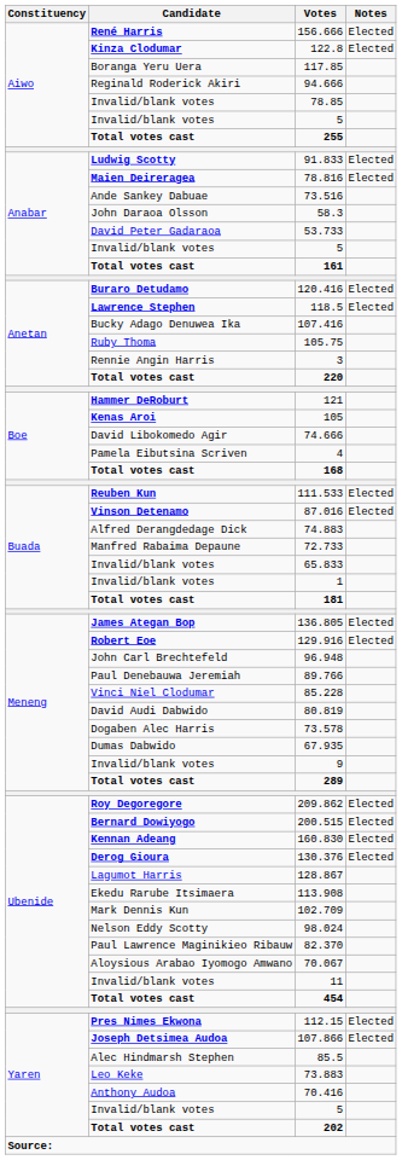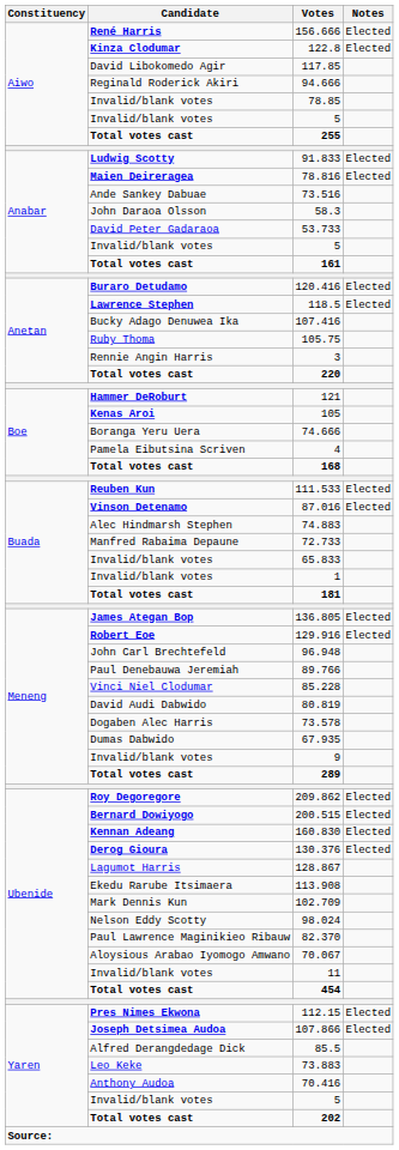 <table class=wikitable style=text-align:left>
 <tr>
 <th>Constituency</th>
 <th>Candidate</th>
 <th>Votes</th>
 <th>Notes</th>
 </tr>
 <tr>
 <td rowspan=7><a href='#'>Aiwo</a></td>
 <td><strong><a href='#'>René Harris</a></strong></td>
 <td align=right>156.666</td>
 <td>Elected</td>
 </tr>
 <tr>
 <td><strong><a href='#'>Kinza Clodumar</a></strong></td>
 <td align=right>122.8</td>
 <td>Elected</td>
 </tr>
 <tr>
-<td>Boranga Yeru Uera</td>
+<td>David Libokomedo Agir</td>
 <td align=right>117.85</td>
 <td></td>
 </tr>
 <tr>
 <td>Reginald Roderick Akiri</td>
 <td align=right>94.666</td>
 <td></td>
 </tr>
 <tr>
 <td>Invalid/blank votes</td>
 <td align=right>78.85</td>
 <td></td>
 </tr>
 <tr>
 <td>Invalid/blank votes</td>
 <td align=right>5</td>
 <td></td>
 </tr>
 <tr>
 <td><strong>Total votes cast</strong></td>
 <td align=right><strong>255</strong></td>
 <td></td>
 </tr>
 <tr>
 <th colspan=4></th>
 </tr>
 <tr>
 <td rowspan=7><a href='#'>Anabar</a></td>
 <td><strong><a href='#'>Ludwig Scotty</a></strong></td>
 <td align=right>91.833</td>
 <td>Elected</td>
 </tr>
 <tr>
 <td><strong><a href='#'>Maien Deireragea</a></strong></td>
 <td align=right>78.816</td>
 <td>Elected</td>
 </tr>
 <tr>
 <td>Ande Sankey Dabuae</td>
 <td align=right>73.516</td>
 <td></td>
 </tr>
 <tr>
 <td>John Daraoa Olsson</td>
 <td align=right>58.3</td>
 <td></td>
 </tr>
 <tr>
 <td><a href='#'>David Peter Gadaraoa</a></td>
 <td align=right>53.733</td>
 <td></td>
 </tr>
 <tr>
 <td>Invalid/blank votes</td>
 <td align=right>5</td>
 <td></td>
 </tr>
 <tr>
 <td><strong>Total votes cast</strong></td>
 <td align=right><strong>161</strong></td>
 <td></td>
 </tr>
 <tr>
 <th colspan=4></th>
 </tr>
 <tr>
 <td rowspan=6><a href='#'>Anetan</a></td>
 <td><strong><a href='#'>Buraro Detudamo</a></strong></td>
 <td align=right>120.416</td>
 <td>Elected</td>
 </tr>
 <tr>
 <td><strong><a href='#'>Lawrence Stephen</a></strong></td>
 <td align=right>118.5</td>
 <td>Elected</td>
 </tr>
 <tr>
 <td>Bucky Adago Denuwea Ika</td>
 <td align=right>107.416</td>
 <td></td>
 </tr>
 <tr>
 <td><a href='#'>Ruby Thoma</a></td>
 <td align=right>105.75</td>
 <td></td>
 </tr>
 <tr>
 <td>Rennie Angin Harris</td>
 <td align=right>3</td>
 <td></td>
 </tr>
 <tr>
 <td><strong>Total votes cast</strong></td>
 <td align=right><strong>220</strong></td>
 <td></td>
 </tr>
 <tr>
 <th colspan=4></th>
 </tr>
 <tr>
 <td rowspan=5><a href='#'>Boe</a></td>
 <td><strong><a href='#'>Hammer DeRoburt</a></strong></td>
 <td align=right>121</td>
 <td></td>
 </tr>
 <tr>
 <td><strong><a href='#'>Kenas Aroi</a></strong></td>
 <td align=right>105</td>
 <td></td>
 </tr>
 <tr>
-<td>David Libokomedo Agir</td>
+<td>Boranga Yeru Uera</td>
 <td align=right>74.666</td>
 <td></td>
 </tr>
 <tr>
 <td>Pamela Eibutsina Scriven</td>
 <td align=right>4</td>
 <td></td>
 </tr>
 <tr>
 <td><strong>Total votes cast</strong></td>
 <td align=right><strong>168</strong></td>
 <td></td>
 </tr>
 <tr>
 <th colspan=4></th>
 </tr>
 <tr>
 <td rowspan=7><a href='#'>Buada</a></td>
 <td><strong><a href='#'>Reuben Kun</a></strong></td>
 <td align=right>111.533</td>
 <td>Elected</td>
 </tr>
 <tr>
 <td><strong><a href='#'>Vinson Detenamo</a></strong></td>
 <td align=right>87.016</td>
 <td>Elected</td>
 </tr>
 <tr>
-<td>Alfred Derangdedage Dick</td>
+<td>Alec Hindmarsh Stephen</td>
 <td align=right>74.883</td>
 <td></td>
 </tr>
 <tr>
 <td>Manfred Rabaima Depaune</td>
 <td align=right>72.733</td>
 <td></td>
 </tr>
 <tr>
 <td>Invalid/blank votes</td>
 <td align=right>65.833</td>
 <td></td>
 </tr>
 <tr>
 <td>Invalid/blank votes</td>
 <td align=right>1</td>
 <td></td>
 </tr>
 <tr>
 <td><strong>Total votes cast</strong></td>
 <td align=right><strong>181</strong></td>
 <td></td>
 </tr>
 <tr>
 <th colspan=4></th>
 </tr>
 <tr>
 <td rowspan=10><a href='#'>Meneng</a></td>
 <td><strong><a href='#'>James Ategan Bop</a></strong></td>
 <td align=right>136.805</td>
 <td>Elected</td>
 </tr>
 <tr>
 <td><strong><a href='#'>Robert Eoe</a></strong></td>
 <td align=right>129.916</td>
 <td>Elected</td>
 </tr>
 <tr>
 <td>John Carl Brechtefeld</td>
 <td align=right>96.948</td>
 <td></td>
 </tr>
 <tr>
 <td>Paul Denebauwa Jeremiah</td>
 <td align=right>89.766</td>
 <td></td>
 </tr>
 <tr>
 <td><a href='#'>Vinci Niel Clodumar</a></td>
 <td align=right>85.228</td>
 <td></td>
 </tr>
 <tr>
 <td>David Audi Dabwido</td>
 <td align=right>80.819</td>
 <td></td>
 </tr>
 <tr>
 <td>Dogaben Alec Harris</td>
 <td align=right>73.578</td>
 <td></td>
 </tr>
 <tr>
 <td>Dumas Dabwido</td>
 <td align=right>67.935</td>
 <td></td>
 </tr>
 <tr>
 <td>Invalid/blank votes</td>
 <td align=right>9</td>
 <td></td>
 </tr>
 <tr>
 <td><strong>Total votes cast</strong></td>
 <td align=right><strong>289</strong></td>
 <td></td>
 </tr>
 <tr>
 <th colspan=4></th>
 </tr>
 <tr>
 <td rowspan=12><a href='#'>Ubenide</a></td>
 <td><strong><a href='#'>Roy Degoregore</a></strong></td>
 <td align=right>209.862</td>
 <td>Elected</td>
 </tr>
 <tr>
 <td><strong><a href='#'>Bernard Dowiyogo</a></strong></td>
 <td align=right>200.515</td>
 <td>Elected</td>
 </tr>
 <tr>
 <td><strong><a href='#'>Kennan Adeang</a></strong></td>
 <td align=right>160.830</td>
 <td>Elected</td>
 </tr>
 <tr>
 <td><strong><a href='#'>Derog Gioura</a></strong></td>
 <td align=right>130.376</td>
 <td>Elected</td>
 </tr>
 <tr>
 <td><a href='#'>Lagumot Harris</a></td>
 <td align=right>128.867</td>
 <td></td>
 </tr>
 <tr>
 <td>Ekedu Rarube Itsimaera</td>
 <td align=right>113.908</td>
 <td></td>
 </tr>
 <tr>
 <td>Mark Dennis Kun</td>
 <td align=right>102.709</td>
 <td></td>
 </tr>
 <tr>
 <td>Nelson Eddy Scotty</td>
 <td align=right>98.024</td>
 <td></td>
 </tr>
 <tr>
 <td>Paul Lawrence Maginikieo Ribauw</td>
 <td align=right>82.370</td>
 <td></td>
 </tr>
 <tr>
 <td>Aloysious Arabao Iyomogo Amwano</td>
 <td align=right>70.067</td>
 <td></td>
 </tr>
 <tr>
 <td>Invalid/blank votes</td>
 <td align=right>11</td>
 <td></td>
 </tr>
 <tr>
 <td><strong>Total votes cast</strong></td>
 <td align=right><strong>454</strong></td>
 <td></td>
 </tr>
 <tr>
 <th colspan=4></th>
 </tr>
 <tr>
 <td rowspan=7><a href='#'>Yaren</a></td>
 <td><strong><a href='#'>Pres Nimes Ekwona</a></strong></td>
 <td align=right>112.15</td>
 <td>Elected</td>
 </tr>
 <tr>
 <td><strong><a href='#'>Joseph Detsimea Audoa</a></strong></td>
 <td align=right>107.866</td>
 <td>Elected</td>
 </tr>
 <tr>
-<td>Alec Hindmarsh Stephen</td>
+<td>Alfred Derangdedage Dick</td>
 <td align=right>85.5</td>
 <td></td>
 </tr>
 <tr>
 <td><a href='#'>Leo Keke</a></td>
 <td align=right>73.883</td>
 <td></td>
 </tr>
 <tr>
 <td><a href='#'>Anthony Audoa</a></td>
 <td align=right>70.416</td>
 <td></td>
 </tr>
 <tr>
 <td>Invalid/blank votes</td>
 <td align=right>5</td>
 <td></td>
 </tr>
 <tr>
 <td><strong>Total votes cast</strong></td>
 <td align=right><strong>202</strong></td>
 <td></td>
 </tr>
 <tr>
 <td align=left colspan=4><strong>Source:</strong> </td>
 </tr>
 </table>
